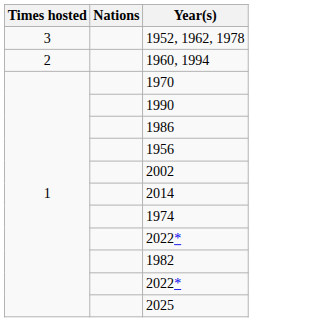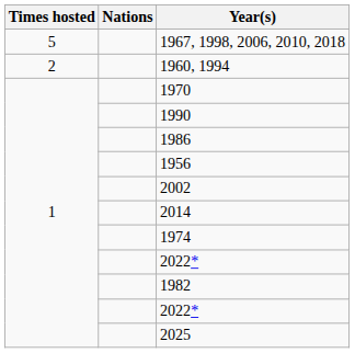 <table class="wikitable">
 <tr>
 <th>Times hosted</th>
 <th>Nations</th>
 <th>Year(s)</th>
 </tr>
 <tr>
-<td align=center>3</td>
-<td><em></em></td>
-<td>1952, 1962, 1978</td>
+<td align=center>5</td>
+<td></td>
+<td>1967, 1998, 2006, 2010, 2018</td>
 </tr>
 <tr>
 <td align=center>2</td>
 <td></td>
 <td>1960, 1994</td>
 </tr>
 <tr>
 <td align=center rowspan=11>1</td>
 <td></td>
 <td>1970</td>
 </tr>
 <tr>
 <td></td>
 <td>1990</td>
 </tr>
 <tr>
 <td><em></em></td>
 <td>1986</td>
 </tr>
 <tr>
 <td></td>
 <td>1956</td>
 </tr>
 <tr>
 <td></td>
 <td>2002</td>
 </tr>
 <tr>
 <td></td>
 <td>2014</td>
 </tr>
 <tr>
 <td></td>
 <td>1974</td>
 </tr>
 <tr>
 <td></td>
 <td>2022<a href='#'>*</a></td>
 </tr>
 <tr>
 <td></td>
 <td>1982</td>
 </tr>
 <tr>
 <td></td>
 <td>2022<a href='#'>*</a></td>
 </tr>
 <tr>
 <td></td>
 <td>2025</td>
 </tr>
 </table>
